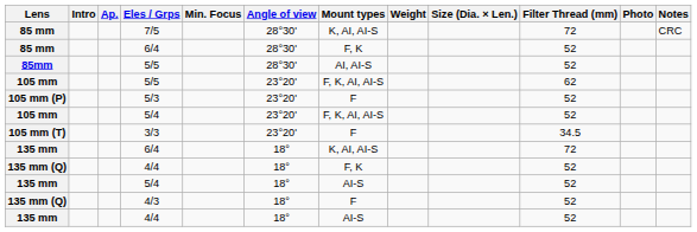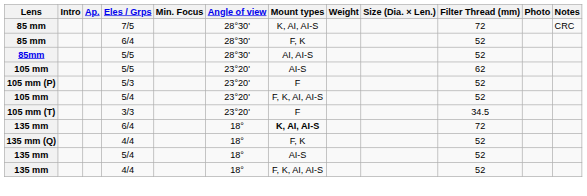 <table class="wikitable sortable" style="font-size:85%;text-align:center;">
 <tr>
 <th data-sort-type="text">Lens</th>
 <th data-sort-type="isoDate">Intro</th>
 <th data-sort-type="text"><a href='#'>Ap.</a></th>
 <th data-sort-type="number"><a href='#'>Eles / Grps</a></th>
 <th data-sort-type="number">Min. Focus</th>
 <th data-sort-type="number"><a href='#'>Angle of view</a></th>
 <th data-sort-type="text">Mount types</th>
 <th data-sort-type="number">Weight</th>
 <th data-sort-type="number">Size (Dia. × Len.)</th>
 <th data-sort-type="number">Filter Thread (mm)</th>
 <th class="unsortable">Photo</th>
 <th class="unsortable">Notes</th>
 </tr>
 <tr>
 <th>85 mm </th>
 <td></td>
 <td></td>
 <td>7/5</td>
 <td></td>
 <td>28°30'</td>
 <td>K, AI, AI-S</td>
 <td></td>
 <td></td>
 <td>72</td>
 <td></td>
 <td style="text-align:left;">CRC</td>
 </tr>
 <tr>
 <th>85 mm </th>
 <td></td>
 <td></td>
 <td>6/4</td>
 <td></td>
 <td>28°30'</td>
 <td>F, K</td>
 <td></td>
 <td></td>
 <td>52</td>
 <td></td>
 <td style="text-align:left;"></td>
 </tr>
 <tr>
 <th><a href='#'>85mm </a></th>
 <td></td>
 <td></td>
 <td>5/5</td>
 <td></td>
 <td>28°30'</td>
 <td>AI, AI-S</td>
 <td></td>
 <td></td>
 <td>52</td>
 <td></td>
 <td style="text-align:left;"></td>
 </tr>
 <tr>
 <th>105 mm </th>
 <td></td>
 <td></td>
 <td>5/5</td>
 <td></td>
 <td>23°20'</td>
-<td>F, K, AI, AI-S</td>
+<td>AI-S</td>
 <td></td>
 <td></td>
 <td>62</td>
 <td></td>
 <td style="text-align:left;"></td>
 </tr>
 <tr>
 <th>105 mm  (P)</th>
 <td></td>
 <td></td>
 <td>5/3</td>
 <td></td>
 <td>23°20'</td>
 <td>F</td>
 <td></td>
 <td></td>
 <td>52</td>
 <td></td>
 <td style="text-align:left;"></td>
 </tr>
 <tr>
 <th>105 mm </th>
 <td></td>
 <td></td>
 <td>5/4</td>
 <td></td>
 <td>23°20'</td>
 <td>F, K, AI, AI-S</td>
 <td></td>
 <td></td>
 <td>52</td>
 <td></td>
 <td style="text-align:left;"></td>
 </tr>
 <tr>
 <th>105 mm  (T)</th>
 <td></td>
 <td></td>
 <td>3/3</td>
 <td></td>
 <td>23°20'</td>
 <td>F</td>
 <td></td>
 <td></td>
 <td>34.5</td>
 <td></td>
 <td style="text-align:left;"></td>
 </tr>
 <tr>
 <th>135 mm </th>
 <td></td>
 <td></td>
 <td>6/4</td>
 <td></td>
 <td>18°</td>
-<td>K, AI, AI-S</td>
+<td><strong>K, AI, AI-S</strong></td>
 <td></td>
 <td></td>
 <td>72</td>
 <td></td>
 <td style="text-align:left;"></td>
 </tr>
 <tr>
 <th>135 mm  (Q)</th>
 <td></td>
 <td></td>
 <td>4/4</td>
 <td></td>
 <td>18°</td>
 <td>F, K</td>
 <td></td>
 <td></td>
 <td>52</td>
 <td></td>
 <td style="text-align:left;"></td>
 </tr>
 <tr>
 <th>135 mm </th>
 <td></td>
 <td></td>
 <td>5/4</td>
 <td></td>
 <td>18°</td>
 <td>AI-S</td>
 <td></td>
 <td></td>
 <td>52</td>
 <td></td>
 <td style="text-align:left;"></td>
 </tr>
 <tr>
-<th>135 mm  (Q)</th>
-<td></td>
-<td></td>
-<td>4/3</td>
-<td></td>
-<td>18°</td>
-<td>F</td>
-<td></td>
-<td></td>
-<td>52</td>
-<td></td>
-<td style="text-align:left;"></td>
-</tr>
-<tr>
 <th>135 mm </th>
 <td></td>
 <td></td>
 <td>4/4</td>
 <td></td>
 <td>18°</td>
-<td>AI-S</td>
+<td>F, K, AI, AI-S</td>
 <td></td>
 <td></td>
 <td>52</td>
 <td></td>
 <td style="text-align:left;"></td>
 </tr>
 </table>
